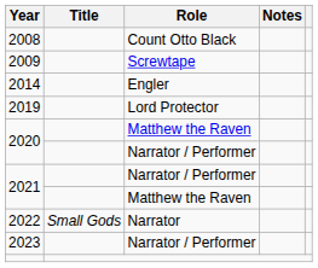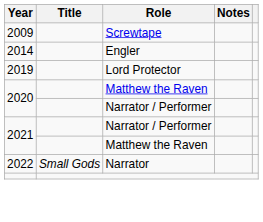 <table class="wikitable plainrowheaders sortable" style="margin-right: 0;">
 <tr>
 <th scope="col">Year</th>
 <th scope="col">Title</th>
 <th scope="col">Role</th>
 <th scope="col" class="unsortable">Notes</th>
 <th scope="col" class="unsortable"></th>
-</tr>
-<tr>
-<td>2008</td>
-<td><em></em></td>
-<td>Count Otto Black</td>
-<td></td>
-<td style="text-align:center;"></td>
 </tr>
 <tr>
 <td>2009</td>
 <td><em></em></td>
 <td><a href='#'>Screwtape</a></td>
 <td></td>
 <td style="text-align:center;"></td>
 </tr>
 <tr>
 <td>2014</td>
 <td><em></em></td>
 <td>Engler</td>
 <td></td>
 <td style="text-align:center;"></td>
 </tr>
 <tr>
 <td>2019</td>
 <td><em></em></td>
 <td>Lord Protector</td>
 <td></td>
 <td style="text-align:center;"></td>
 </tr>
 <tr>
 <td rowspan="2">2020</td>
 <td><em></em></td>
 <td><a href='#'>Matthew the Raven</a></td>
 <td></td>
 <td style="text-align:center;"></td>
 </tr>
 <tr>
 <td><em></em></td>
 <td>Narrator / Performer</td>
 <td></td>
 <td style="text-align:center;"></td>
 </tr>
 <tr>
 <td rowspan="2">2021</td>
 <td><em></em></td>
 <td>Narrator / Performer</td>
 <td></td>
 <td style="text-align:center;"></td>
 </tr>
 <tr>
 <td><em></em></td>
 <td>Matthew the Raven</td>
 <td></td>
 <td style="text-align:center;"></td>
 </tr>
 <tr>
 <td>2022</td>
 <td><em>Small Gods</em></td>
 <td>Narrator</td>
 <td></td>
 <td></td>
 </tr>
 <tr>
-<td>2023</td>
-<td><em></em></td>
-<td>Narrator / Performer</td>
-<td></td>
-<td></td>
-</tr>
-<tr>
 <td></td>
 </tr>
 </table>
